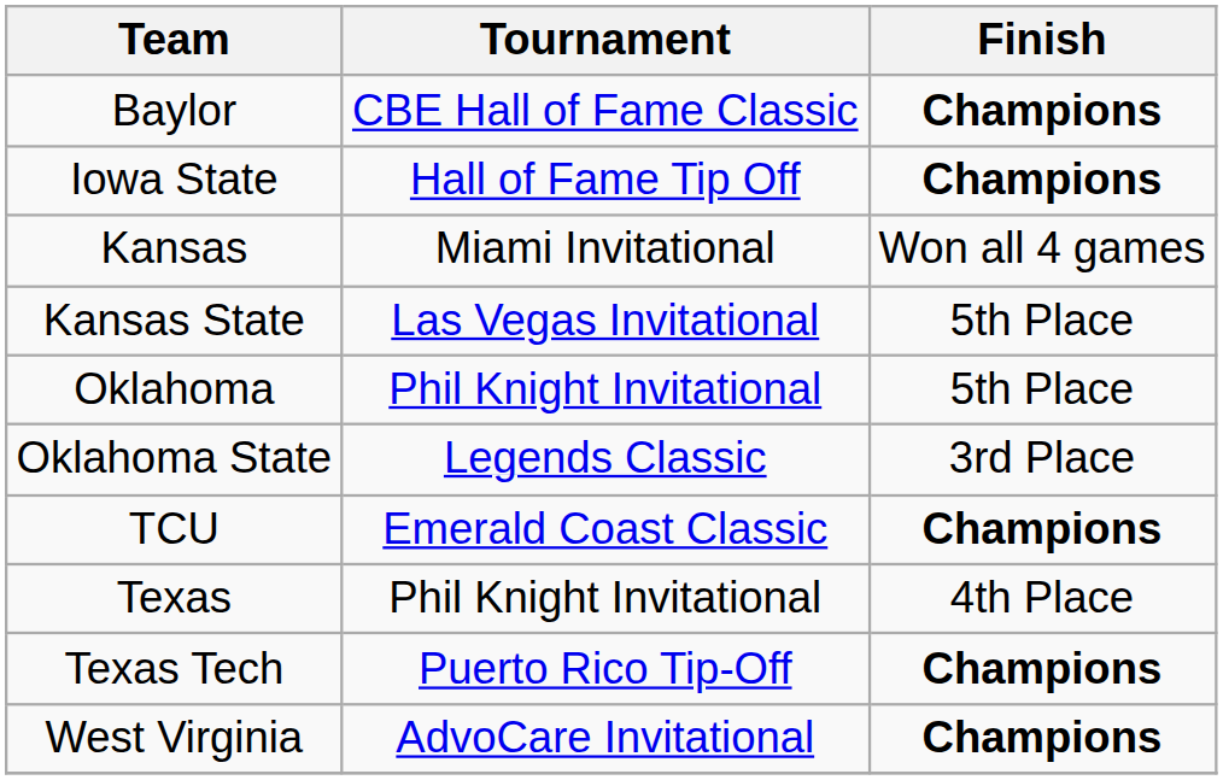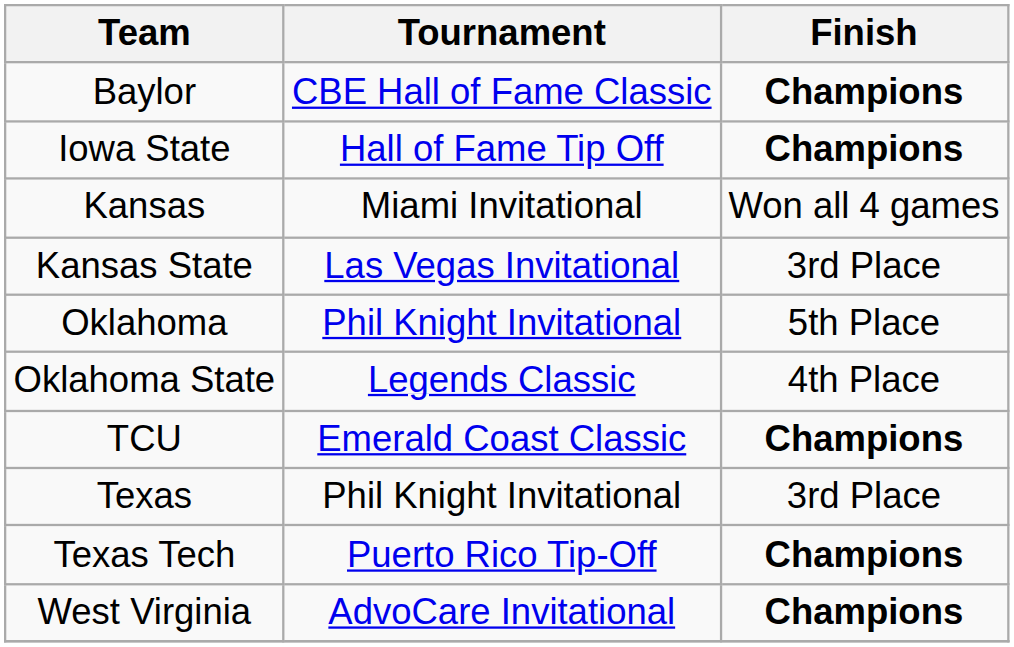 <table class="wikitable">
 <tr>
 <th>Team</th>
 <th>Tournament</th>
 <th>Finish</th>
 </tr>
 <tr style="text-align:center;">
 <td style=>Baylor</td>
 <td><a href='#'>CBE Hall of Fame Classic</a></td>
 <td><strong>Champions</strong></td>
 </tr>
 <tr style="text-align:center;">
 <td style=>Iowa State</td>
 <td><a href='#'>Hall of Fame Tip Off</a></td>
 <td><strong>Champions</strong></td>
 </tr>
 <tr style="text-align:center;">
 <td style=>Kansas</td>
 <td>Miami Invitational</td>
 <td>Won all 4 games</td>
 </tr>
 <tr style="text-align:center;">
 <td style=>Kansas State</td>
 <td><a href='#'>Las Vegas Invitational</a></td>
-<td>5th Place</td>
+<td>3rd Place</td>
 </tr>
 <tr style="text-align:center;">
 <td style=>Oklahoma</td>
 <td><a href='#'>Phil Knight Invitational</a></td>
 <td>5th Place</td>
 </tr>
 <tr style="text-align:center;">
 <td style=>Oklahoma State</td>
 <td><a href='#'>Legends Classic</a></td>
-<td>3rd Place</td>
+<td>4th Place</td>
 </tr>
 <tr style="text-align:center;">
 <td style=>TCU</td>
 <td><a href='#'>Emerald Coast Classic</a></td>
 <td><strong>Champions</strong></td>
 </tr>
 <tr style="text-align:center;">
 <td style=>Texas</td>
 <td>Phil Knight Invitational</td>
-<td>4th Place</td>
+<td>3rd Place</td>
 </tr>
 <tr style="text-align:center;">
 <td style=>Texas Tech</td>
 <td><a href='#'>Puerto Rico Tip-Off</a></td>
 <td><strong>Champions</strong></td>
 </tr>
 <tr style="text-align:center;">
 <td style=>West Virginia</td>
 <td><a href='#'>AdvoCare Invitational</a></td>
 <td><strong>Champions</strong></td>
 </tr>
 <tr>
 </tr>
 </table>
